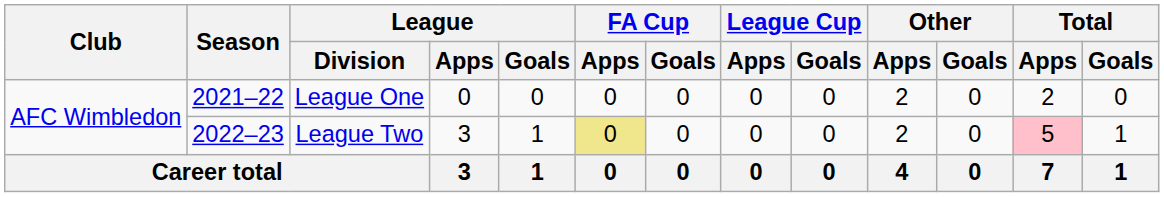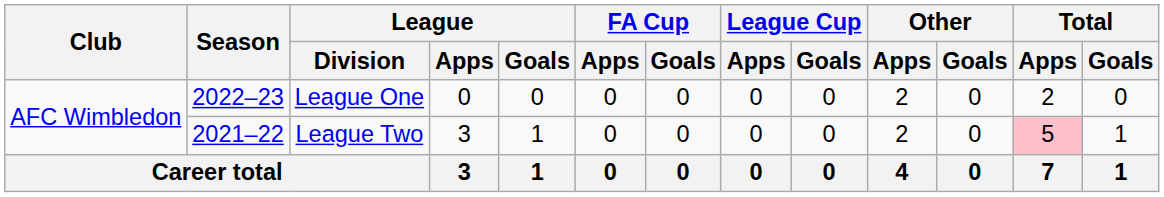 <table class="wikitable" style="text-align:center">
 <tr>
 <th rowspan="2">Club</th>
 <th rowspan="2">Season</th>
 <th colspan="3">League</th>
 <th colspan="2"><a href='#'>FA Cup</a></th>
 <th colspan="2"><a href='#'>League Cup</a></th>
 <th colspan="2">Other</th>
 <th colspan="2">Total</th>
 </tr>
 <tr>
 <th>Division</th>
 <th>Apps</th>
 <th>Goals</th>
 <th>Apps</th>
 <th>Goals</th>
 <th>Apps</th>
 <th>Goals</th>
 <th>Apps</th>
 <th>Goals</th>
 <th>Apps</th>
 <th>Goals</th>
 </tr>
 <tr>
 <td rowspan="2"><a href='#'>AFC Wimbledon</a></td>
-<td><a href='#'>2021–22</a></td>
+<td><a href='#'>2022–23</a></td>
 <td><a href='#'>League One</a></td>
 <td>0</td>
 <td>0</td>
 <td>0</td>
 <td>0</td>
 <td>0</td>
 <td>0</td>
 <td>2</td>
 <td>0</td>
 <td>2</td>
 <td>0</td>
 </tr>
 <tr>
-<td><a href='#'>2022–23</a></td>
+<td><a href='#'>2021–22</a></td>
 <td><a href='#'>League Two</a></td>
 <td>3</td>
 <td>1</td>
-<td style="background: khaki;">0</td>
+<td>0</td>
 <td>0</td>
 <td>0</td>
 <td>0</td>
 <td>2</td>
 <td>0</td>
 <td style="background: pink;">5</td>
 <td>1</td>
 </tr>
 <tr>
 <th colspan="3">Career total</th>
 <th>3</th>
 <th>1</th>
 <th>0</th>
 <th>0</th>
 <th>0</th>
 <th>0</th>
 <th>4</th>
 <th>0</th>
 <th>7</th>
 <th>1</th>
 </tr>
 </table>
